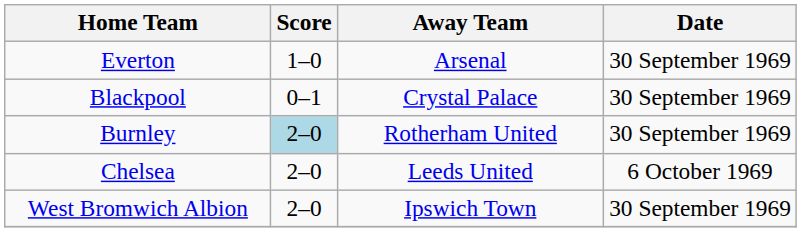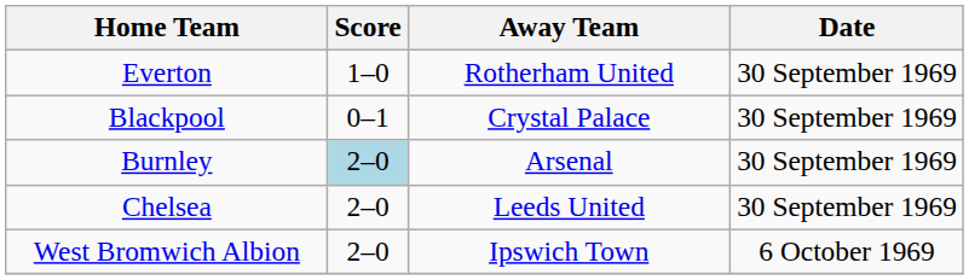 <table class="wikitable" style="text-align:center;">
 <tr>
 <th width=175>Home Team</th>
 <th width=20>Score</th>
 <th width=175>Away Team</th>
 <th width=125>Date</th>
 </tr>
 <tr>
 <td><a href='#'>Everton</a></td>
 <td>1–0</td>
-<td><a href='#'>Arsenal</a></td>
+<td><a href='#'>Rotherham United</a></td>
 <td>30 September 1969</td>
 </tr>
 <tr>
 <td><a href='#'>Blackpool</a></td>
 <td>0–1</td>
 <td><a href='#'>Crystal Palace</a></td>
 <td>30 September 1969</td>
 </tr>
 <tr>
 <td><a href='#'>Burnley</a></td>
 <td style="background: lightblue;">2–0</td>
-<td><a href='#'>Rotherham United</a></td>
+<td><a href='#'>Arsenal</a></td>
 <td>30 September 1969</td>
 </tr>
 <tr>
 <td><a href='#'>Chelsea</a></td>
 <td>2–0</td>
 <td><a href='#'>Leeds United</a></td>
-<td>6 October 1969</td>
+<td>30 September 1969</td>
 </tr>
 <tr>
 <td><a href='#'>West Bromwich Albion</a></td>
 <td>2–0</td>
 <td><a href='#'>Ipswich Town</a></td>
-<td>30 September 1969</td>
+<td>6 October 1969</td>
 </tr>
 <tr>
 </tr>
 </table>
